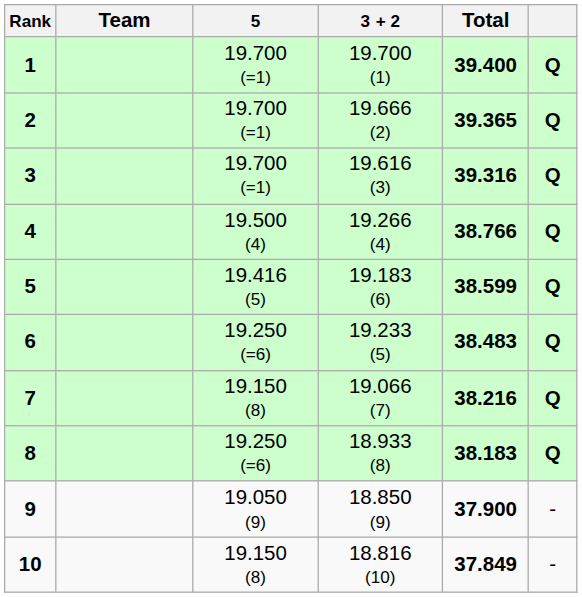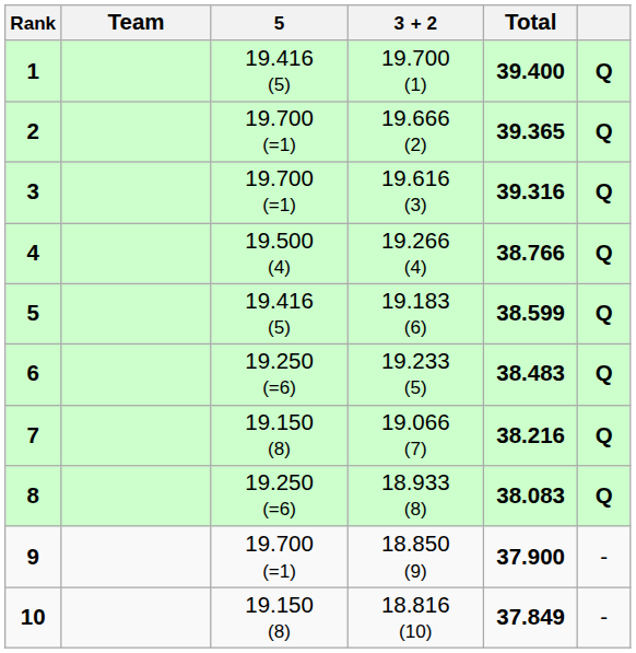 <table class="wikitable sortable" style="text-align:center;">
 <tr>
 <th scope="col" style="width:15px;"><small>Rank</small></th>
 <th scope="col" style="width:100px;">Team</th>
 <th scope="col" style="width:90px;"><small>5</small> </th>
 <th scope="col" style="width:90px;"><small>3</small>  <small>+ 2</small> </th>
 <th scope="col" style="width:60px;">Total</th>
 <th scope="col" style="width:30px;"><small></small></th>
 </tr>
 <tr bgcolor=ccffcc>
 <td scope=row style="text-align:center"><strong>1</strong></td>
 <td style="text-align:left;"></td>
-<td>19.700<br><small>(=1)</small></td>
+<td>19.416<br><small>(5)</small></td>
 <td>19.700<br><small>(1)</small></td>
 <td><strong>39.400</strong></td>
 <td><strong>Q</strong></td>
 </tr>
 <tr bgcolor=ccffcc>
 <td scope=row style="text-align:center"><strong>2</strong></td>
 <td style="text-align:left;"></td>
 <td>19.700<br><small>(=1)</small></td>
 <td>19.666<br><small>(2)</small></td>
 <td><strong>39.365</strong></td>
 <td><strong>Q</strong></td>
 </tr>
 <tr bgcolor=ccffcc>
 <td scope=row style="text-align:center"><strong>3</strong></td>
 <td style="text-align:left;"></td>
 <td>19.700<br><small>(=1)</small></td>
 <td>19.616<br><small>(3)</small></td>
 <td><strong>39.316</strong></td>
 <td><strong>Q</strong></td>
 </tr>
 <tr bgcolor=ccffcc>
 <td scope=row style="text-align:center"><strong>4</strong></td>
 <td style="text-align:left;"></td>
 <td>19.500<br><small>(4)</small></td>
 <td>19.266<br><small>(4)</small></td>
 <td><strong>38.766</strong></td>
 <td><strong>Q</strong></td>
 </tr>
 <tr bgcolor=ccffcc>
 <td scope=row style="text-align:center"><strong>5</strong></td>
 <td style="text-align:left;"></td>
 <td>19.416<br><small>(5)</small></td>
 <td>19.183<br><small>(6)</small></td>
 <td><strong>38.599</strong></td>
 <td><strong>Q</strong></td>
 </tr>
 <tr bgcolor=ccffcc>
 <td scope=row style="text-align:center"><strong>6</strong></td>
 <td style="text-align:left;"></td>
 <td>19.250<br><small>(=6)</small></td>
 <td>19.233<br><small>(5)</small></td>
 <td><strong>38.483</strong></td>
 <td><strong>Q</strong></td>
 </tr>
 <tr bgcolor=ccffcc>
 <td scope=row style="text-align:center"><strong>7</strong></td>
 <td style="text-align:left;"></td>
 <td>19.150<br><small>(8)</small></td>
 <td>19.066<br><small>(7)</small></td>
 <td><strong>38.216</strong></td>
 <td><strong>Q</strong></td>
 </tr>
 <tr bgcolor=ccffcc>
 <td scope=row style="text-align:center"><strong>8</strong></td>
 <td style="text-align:left;"></td>
 <td>19.250<br><small>(=6)</small></td>
 <td>18.933<br><small>(8)</small></td>
-<td><strong>38.183</strong></td>
+<td><strong>38.083</strong></td>
 <td><strong>Q</strong></td>
 </tr>
 <tr>
 <td scope=row style="text-align:center"><strong>9</strong></td>
 <td style="text-align:left;"></td>
-<td>19.050<br><small>(9)</small></td>
+<td>19.700<br><small>(=1)</small></td>
 <td>18.850<br><small>(9)</small></td>
 <td><strong>37.900</strong></td>
 <td>-</td>
 </tr>
 <tr>
 <td scope=row style="text-align:center"><strong>10</strong></td>
 <td style="text-align:left;"></td>
 <td>19.150<br><small>(8)</small></td>
 <td>18.816<br><small>(10)</small></td>
 <td><strong>37.849</strong></td>
 <td>-</td>
 </tr>
 </table>
